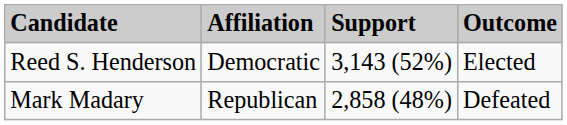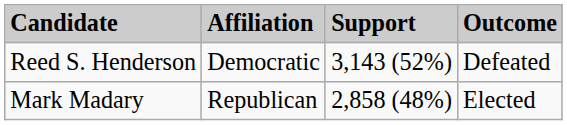 <table class="wikitable">
 <tr>
 <td style="background:#ccc;"><strong>Candidate</strong></td>
 <td style="background:#ccc;"><strong>Affiliation</strong></td>
 <td style="background:#ccc;"><strong>Support</strong></td>
 <td style="background:#ccc;"><strong>Outcome</strong></td>
 </tr>
 <tr>
 <td>Reed S. Henderson</td>
 <td>Democratic</td>
 <td>3,143 (52%)</td>
-<td>Elected</td>
+<td>Defeated</td>
 </tr>
 <tr>
 <td>Mark Madary</td>
 <td>Republican</td>
 <td>2,858 (48%)</td>
-<td>Defeated</td>
+<td>Elected</td>
 </tr>
 </table>
